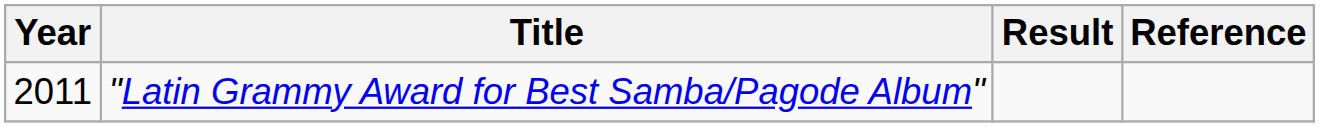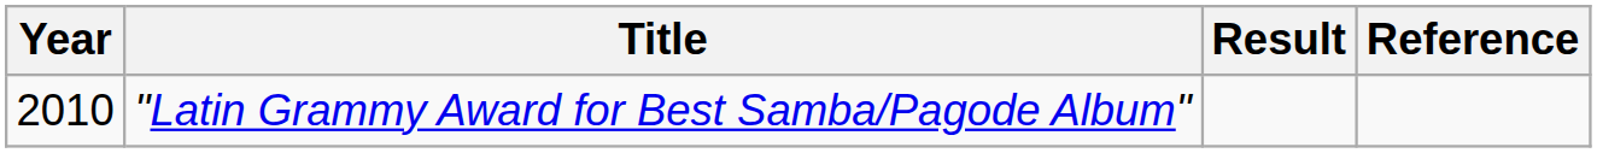 <table class="wikitable">
 <tr>
 <th>Year</th>
 <th>Title</th>
 <th>Result</th>
 <th>Reference</th>
 </tr>
 <tr>
-<td>2011</td>
+<td>2010</td>
 <td><em>"<a href='#'>Latin Grammy Award for Best Samba/Pagode Album</a>"</em></td>
 <td></td>
 <td></td>
 </tr>
 </table>
